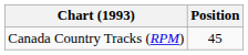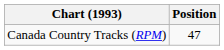 <table class="wikitable sortable">
 <tr>
 <th scope="col">Chart (1993)</th>
 <th scope="col">Position</th>
 </tr>
 <tr>
 <td>Canada Country Tracks (<em><a href='#'>RPM</a></em>)</td>
-<td align="center">45</td>
+<td align="center">47</td>
 </tr>
 </table>
